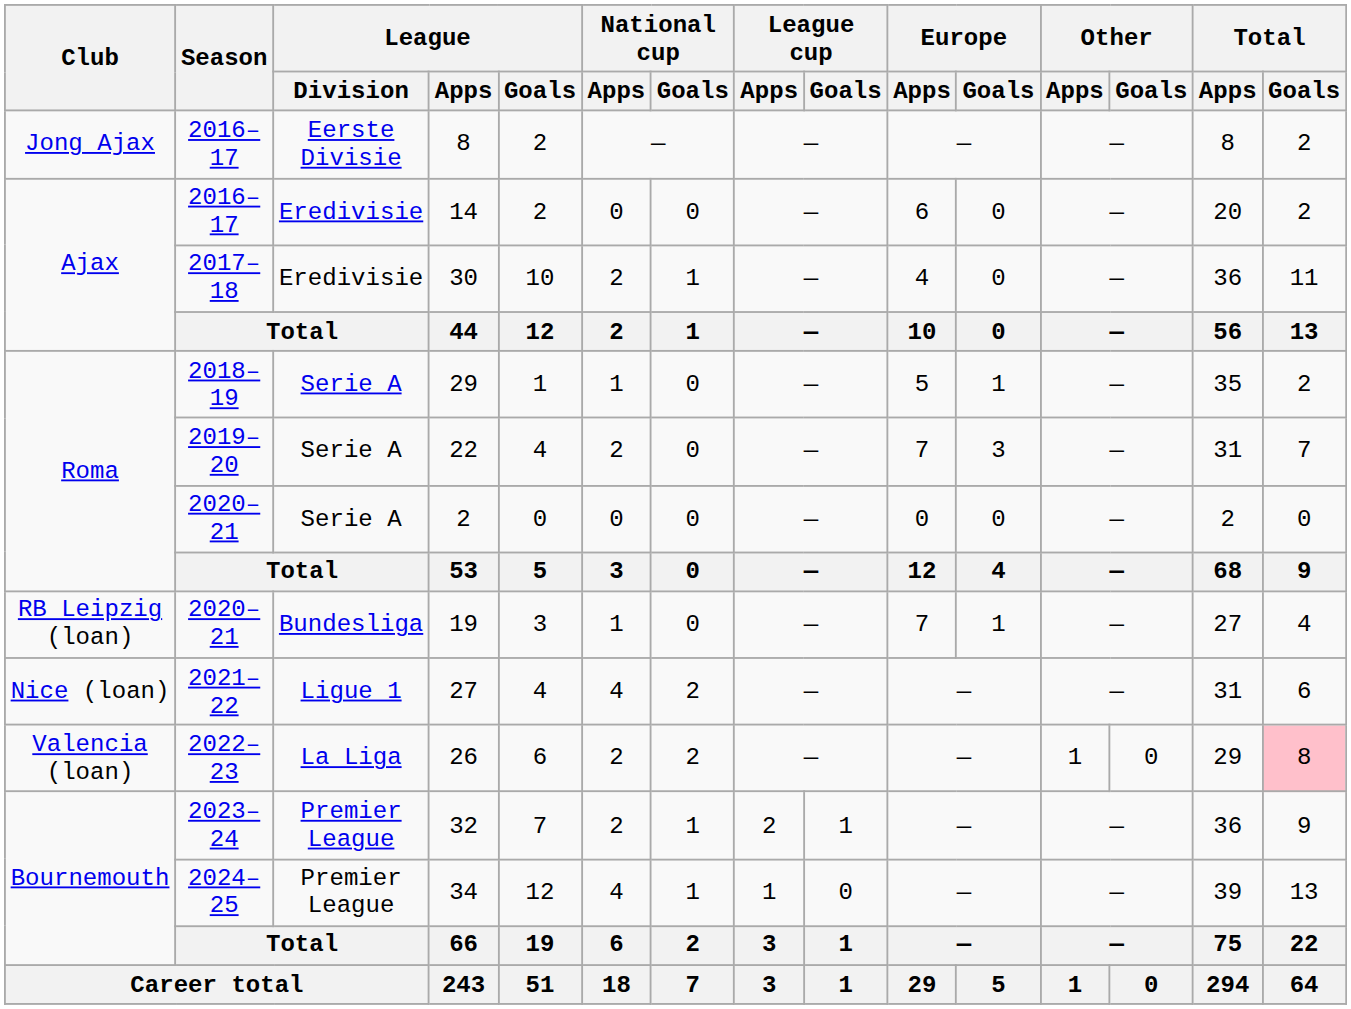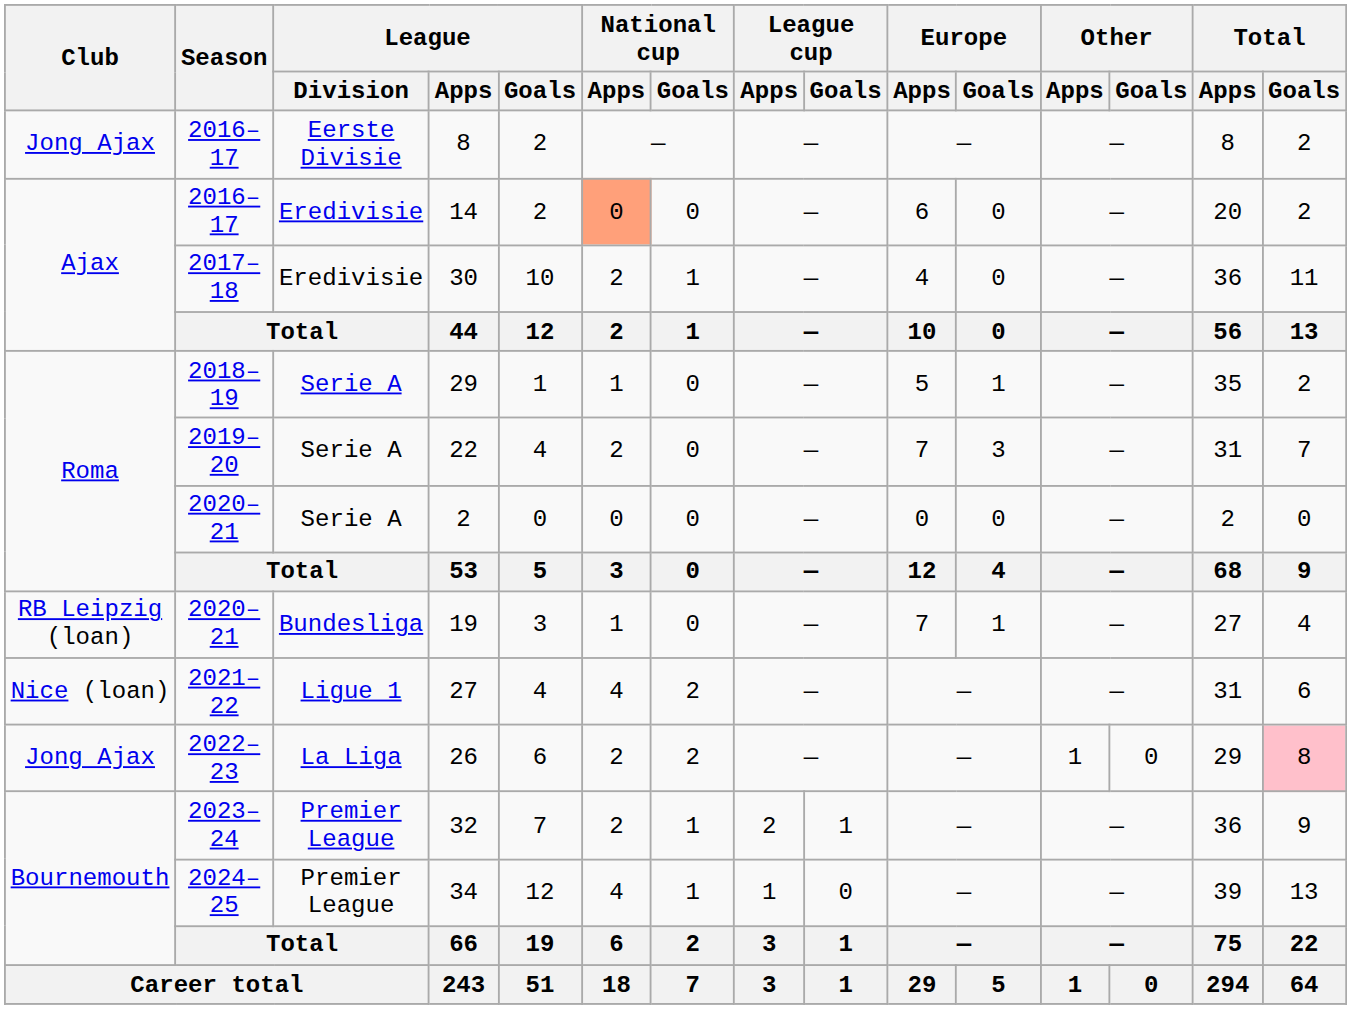 <table class="wikitable" style="text-align:center">
 <tr>
 <th rowspan="2">Club</th>
 <th rowspan="2">Season</th>
 <th colspan="3">League</th>
 <th colspan="2">National cup</th>
 <th colspan="2">League cup</th>
 <th colspan="2">Europe</th>
 <th colspan="2">Other</th>
 <th colspan="2">Total</th>
 </tr>
 <tr>
 <th>Division</th>
 <th>Apps</th>
 <th>Goals</th>
 <th>Apps</th>
 <th>Goals</th>
 <th>Apps</th>
 <th>Goals</th>
 <th>Apps</th>
 <th>Goals</th>
 <th>Apps</th>
 <th>Goals</th>
 <th>Apps</th>
 <th>Goals</th>
 </tr>
 <tr>
 <td><a href='#'>Jong Ajax</a></td>
 <td><a href='#'>2016–17</a></td>
 <td><a href='#'>Eerste Divisie</a></td>
 <td>8</td>
 <td>2</td>
 <td colspan="2">—</td>
 <td colspan="2">—</td>
 <td colspan="2">—</td>
 <td colspan="2">—</td>
 <td>8</td>
 <td>2</td>
 </tr>
 <tr>
 <td rowspan="3"><a href='#'>Ajax</a></td>
 <td><a href='#'>2016–17</a></td>
 <td><a href='#'>Eredivisie</a></td>
 <td>14</td>
 <td>2</td>
-<td>0</td>
+<td style="background: lightsalmon;">0</td>
 <td>0</td>
 <td colspan="2">—</td>
 <td>6</td>
 <td>0</td>
 <td colspan="2">—</td>
 <td>20</td>
 <td>2</td>
 </tr>
 <tr>
 <td><a href='#'>2017–18</a></td>
 <td>Eredivisie</td>
 <td>30</td>
 <td>10</td>
 <td>2</td>
 <td>1</td>
 <td colspan="2">—</td>
 <td>4</td>
 <td>0</td>
 <td colspan="2">—</td>
 <td>36</td>
 <td>11</td>
 </tr>
 <tr>
 <th colspan="2">Total</th>
 <th>44</th>
 <th>12</th>
 <th>2</th>
 <th>1</th>
 <th colspan="2">—</th>
 <th>10</th>
 <th>0</th>
 <th colspan="2">—</th>
 <th>56</th>
 <th>13</th>
 </tr>
 <tr>
 <td rowspan="4"><a href='#'>Roma</a></td>
 <td><a href='#'>2018–19</a></td>
 <td><a href='#'>Serie A</a></td>
 <td>29</td>
 <td>1</td>
 <td>1</td>
 <td>0</td>
 <td colspan="2">—</td>
 <td>5</td>
 <td>1</td>
 <td colspan="2">—</td>
 <td>35</td>
 <td>2</td>
 </tr>
 <tr>
 <td><a href='#'>2019–20</a></td>
 <td>Serie A</td>
 <td>22</td>
 <td>4</td>
 <td>2</td>
 <td>0</td>
 <td colspan="2">—</td>
 <td>7</td>
 <td>3</td>
 <td colspan="2">—</td>
 <td>31</td>
 <td>7</td>
 </tr>
 <tr>
 <td><a href='#'>2020–21</a></td>
 <td>Serie A</td>
 <td>2</td>
 <td>0</td>
 <td>0</td>
 <td>0</td>
 <td colspan="2">—</td>
 <td>0</td>
 <td>0</td>
 <td colspan="2">—</td>
 <td>2</td>
 <td>0</td>
 </tr>
 <tr>
 <th colspan="2">Total</th>
 <th>53</th>
 <th>5</th>
 <th>3</th>
 <th>0</th>
 <th colspan="2">—</th>
 <th>12</th>
 <th>4</th>
 <th colspan="2">—</th>
 <th>68</th>
 <th>9</th>
 </tr>
 <tr>
 <td><a href='#'>RB Leipzig</a> (loan)</td>
 <td><a href='#'>2020–21</a></td>
 <td><a href='#'>Bundesliga</a></td>
 <td>19</td>
 <td>3</td>
 <td>1</td>
 <td>0</td>
 <td colspan="2">—</td>
 <td>7</td>
 <td>1</td>
 <td colspan="2">—</td>
 <td>27</td>
 <td>4</td>
 </tr>
 <tr>
 <td><a href='#'>Nice</a> (loan)</td>
 <td><a href='#'>2021–22</a></td>
 <td><a href='#'>Ligue 1</a></td>
 <td>27</td>
 <td>4</td>
 <td>4</td>
 <td>2</td>
 <td colspan="2">—</td>
 <td colspan="2">—</td>
 <td colspan="2">—</td>
 <td>31</td>
 <td>6</td>
 </tr>
 <tr>
-<td><a href='#'>Valencia</a> (loan)</td>
+<td><a href='#'>Jong Ajax</a></td>
 <td><a href='#'>2022–23</a></td>
 <td><a href='#'>La Liga</a></td>
 <td>26</td>
 <td>6</td>
 <td>2</td>
 <td>2</td>
 <td colspan="2">—</td>
 <td colspan="2">—</td>
 <td>1</td>
 <td>0</td>
 <td>29</td>
 <td style="background: pink;">8</td>
 </tr>
 <tr>
 <td rowspan="3"><a href='#'>Bournemouth</a></td>
 <td><a href='#'>2023–24</a></td>
 <td><a href='#'>Premier League</a></td>
 <td>32</td>
 <td>7</td>
 <td>2</td>
 <td>1</td>
 <td>2</td>
 <td>1</td>
 <td colspan="2">—</td>
 <td colspan="2">—</td>
 <td>36</td>
 <td>9</td>
 </tr>
 <tr>
 <td><a href='#'>2024–25</a></td>
 <td>Premier League</td>
 <td>34</td>
 <td>12</td>
 <td>4</td>
 <td>1</td>
 <td>1</td>
 <td>0</td>
 <td colspan="2">—</td>
 <td colspan="2">—</td>
 <td>39</td>
 <td>13</td>
 </tr>
 <tr>
 <th colspan="2">Total</th>
 <th>66</th>
 <th>19</th>
 <th>6</th>
 <th>2</th>
 <th>3</th>
 <th>1</th>
 <th colspan="2">—</th>
 <th colspan="2">—</th>
 <th>75</th>
 <th>22</th>
 </tr>
 <tr>
 <th colspan="3">Career total</th>
 <th>243</th>
 <th>51</th>
 <th>18</th>
 <th>7</th>
 <th>3</th>
 <th>1</th>
 <th>29</th>
 <th>5</th>
 <th>1</th>
 <th>0</th>
 <th>294</th>
 <th>64</th>
 </tr>
 </table>
